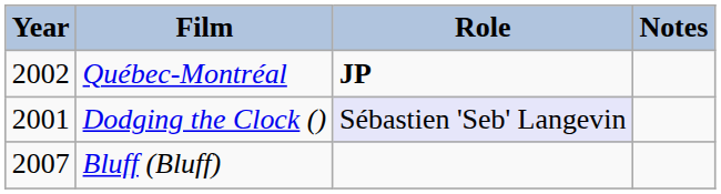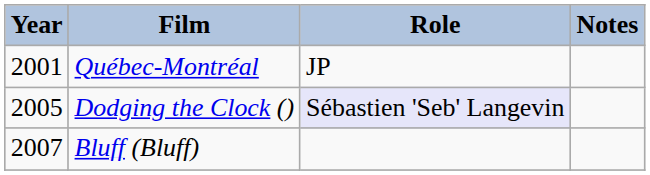 <table class="wikitable">
 <tr>
 <th style="background:#B0C4DE;">Year</th>
 <th style="background:#B0C4DE;">Film</th>
 <th style="background:#B0C4DE;">Role</th>
 <th style="background:#B0C4DE;" colspan="2">Notes</th>
 </tr>
 <tr>
-<td>2002</td>
+<td>2001</td>
 <td><em><a href='#'>Québec-Montréal</a></em></td>
-<td><strong>JP</strong></td>
+<td>JP</td>
 <td></td>
 </tr>
 <tr>
-<td>2001</td>
+<td>2005</td>
 <td><em><a href='#'>Dodging the Clock</a> ()</em></td>
 <td style="background: lavender;">Sébastien 'Seb' Langevin</td>
 <td></td>
 </tr>
 <tr>
 <td>2007</td>
 <td><em><a href='#'>Bluff</a> (Bluff)</em></td>
 <td></td>
 </tr>
 </table>
